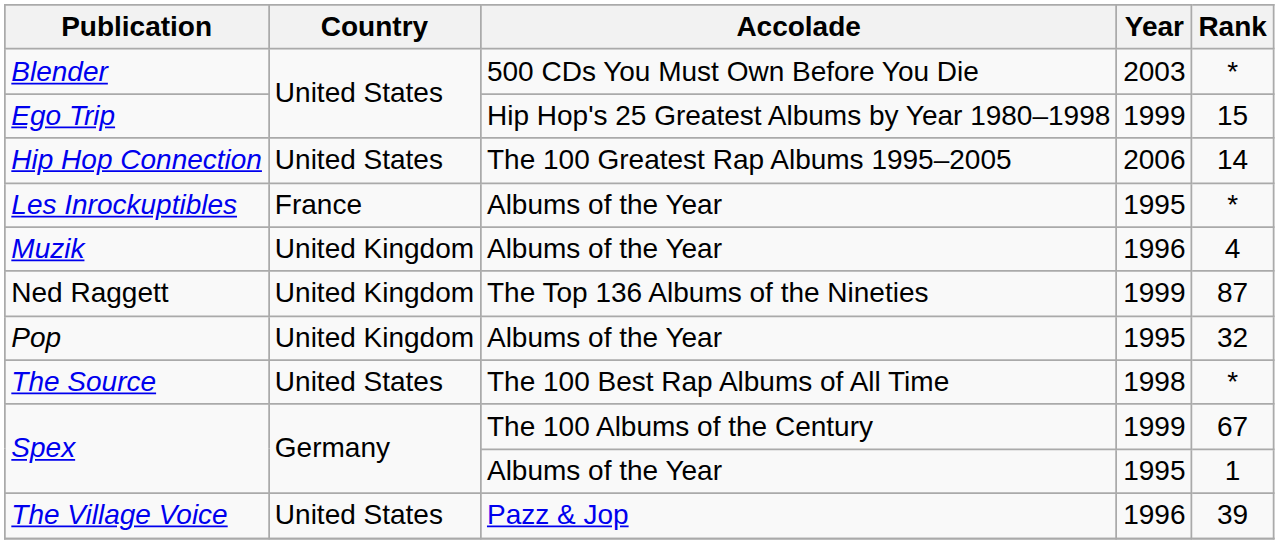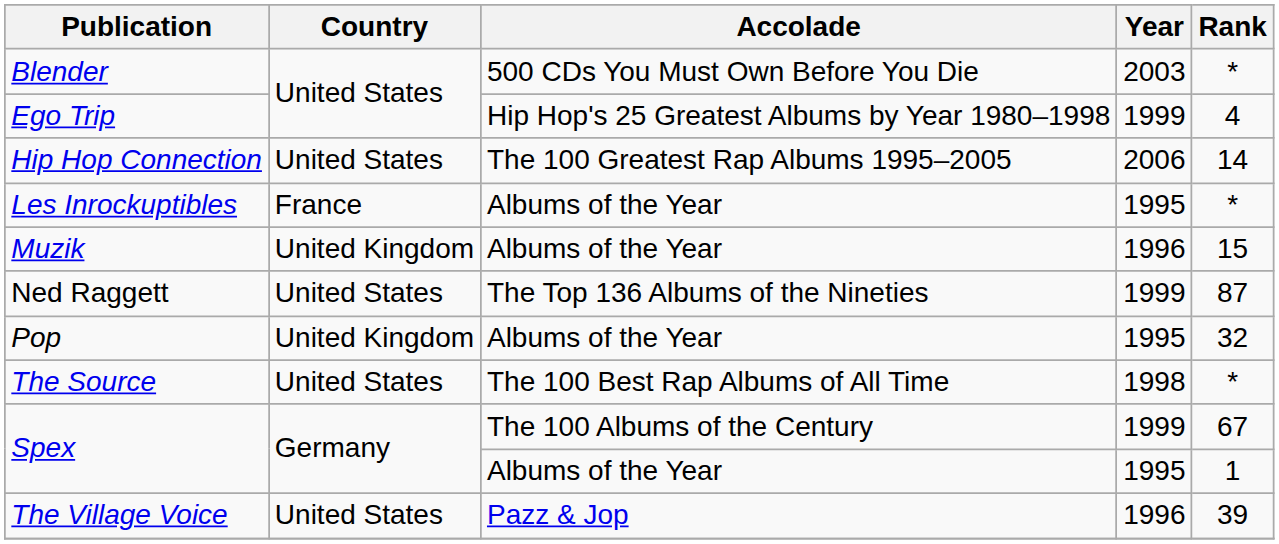 <table class="wikitable">
 <tr>
 <th>Publication</th>
 <th>Country</th>
 <th>Accolade</th>
 <th>Year</th>
 <th>Rank</th>
 </tr>
 <tr>
 <td><em><a href='#'>Blender</a></em></td>
 <td rowspan=2>United States</td>
 <td>500 CDs You Must Own Before You Die</td>
 <td>2003</td>
 <td align="center">*</td>
 </tr>
 <tr>
 <td><em><a href='#'>Ego Trip</a></em></td>
 <td>Hip Hop's 25 Greatest Albums by Year 1980–1998</td>
 <td>1999</td>
-<td align="center">15</td>
+<td align="center">4</td>
 </tr>
 <tr>
 <td><em><a href='#'>Hip Hop Connection</a></em></td>
 <td>United States</td>
 <td>The 100 Greatest Rap Albums 1995–2005</td>
 <td>2006</td>
 <td align="center">14</td>
 </tr>
 <tr>
 <td><em><a href='#'>Les Inrockuptibles</a></em></td>
 <td>France</td>
 <td>Albums of the Year</td>
 <td>1995</td>
 <td align="center">*</td>
 </tr>
 <tr>
 <td><em><a href='#'>Muzik</a></em></td>
 <td>United Kingdom</td>
 <td>Albums of the Year</td>
 <td>1996</td>
-<td align="center">4</td>
+<td align="center">15</td>
 </tr>
 <tr>
 <td>Ned Raggett</td>
-<td>United Kingdom</td>
+<td>United States</td>
 <td>The Top 136 Albums of the Nineties</td>
 <td>1999</td>
 <td align="center">87</td>
 </tr>
 <tr>
 <td><em>Pop</em></td>
 <td>United Kingdom</td>
 <td>Albums of the Year</td>
 <td>1995</td>
 <td align="center">32</td>
 </tr>
 <tr>
 <td><em><a href='#'>The Source</a></em></td>
 <td>United States</td>
 <td>The 100 Best Rap Albums of All Time</td>
 <td>1998</td>
 <td align="center">*</td>
 </tr>
 <tr>
 <td rowspan=2><em><a href='#'>Spex</a></em></td>
 <td rowspan=2>Germany</td>
 <td>The 100 Albums of the Century</td>
 <td>1999</td>
 <td align="center">67</td>
 </tr>
 <tr>
 <td>Albums of the Year</td>
 <td>1995</td>
 <td align="center">1</td>
 </tr>
 <tr>
 <td><em><a href='#'>The Village Voice</a></em></td>
 <td>United States</td>
 <td><a href='#'>Pazz & Jop</a></td>
 <td>1996</td>
 <td align="center">39</td>
 </tr>
 <tr>
 </tr>
 </table>
